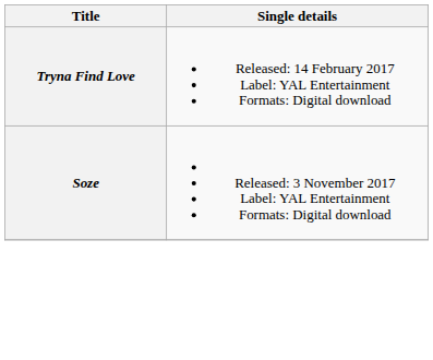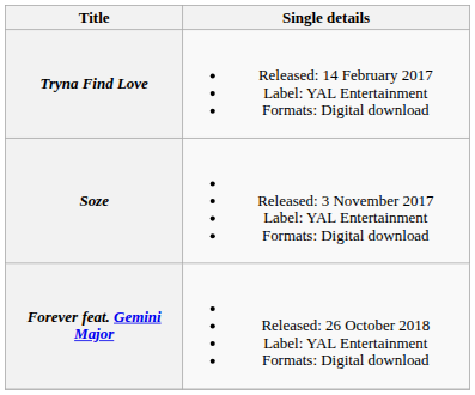 <table style="text-align:center;" class="wikitable plainrowheaders">
 <tr>
 <th style="width:11em;" scope="col">Title</th>
 <th style="width:18em;" scope="col">Single details</th>
 </tr>
 <tr>
 <th scope="row"><em>Tryna Find Love</em></th>
 <td><br><ul><li>Released: 14 February 2017</li><li>Label: YAL Entertainment</li><li>Formats: Digital download</li></ul></td>
 </tr>
 <tr>
 <th scope="row"><em>Soze</em></th>
 <td><br><ul><li></li><li>Released: 3 November 2017</li><li>Label: YAL Entertainment</li><li>Formats:  Digital download</li></ul></td>
 </tr>
 <tr>
+<th scope="row"><em>Forever feat. <a href='#'>Gemini Major</a></em></th>
+<td><br><ul><li></li><li>Released: 26 October 2018</li><li>Label: YAL Entertainment</li><li>Formats: Digital download</li></ul></td>
+</tr>
+<tr>
 </tr>
 </table>
